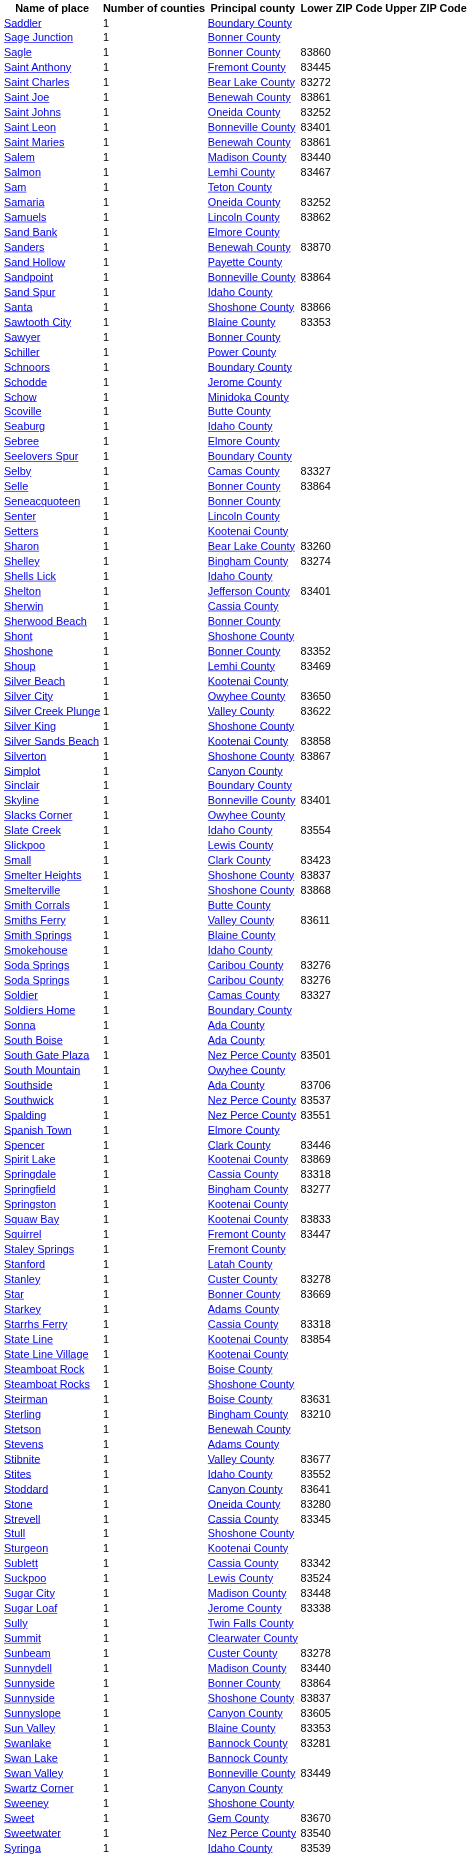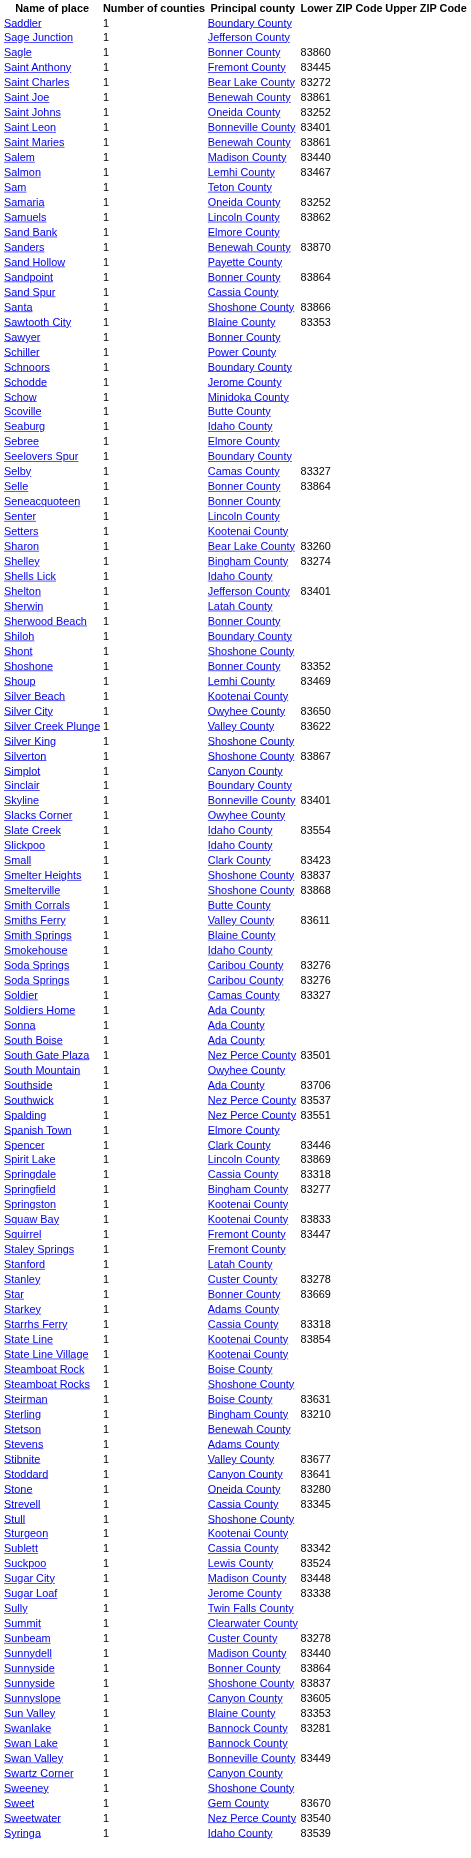 <table>
 <tr>
 <th>Name of place</th>
 <th>Number of counties</th>
 <th>Principal county</th>
 <th>Lower ZIP Code</th>
 <th>Upper ZIP Code</th>
 </tr>
 <tr --->
 <td><a href='#'>Saddler</a></td>
 <td>1</td>
 <td><a href='#'>Boundary County</a></td>
 <td> </td>
 <td> </td>
 </tr>
 <tr --->
 <td><a href='#'>Sage Junction</a></td>
 <td>1</td>
-<td><a href='#'>Bonner County</a></td>
+<td><a href='#'>Jefferson County</a></td>
 <td> </td>
 <td> </td>
 </tr>
 <tr --->
 <td><a href='#'>Sagle</a></td>
 <td>1</td>
 <td><a href='#'>Bonner County</a></td>
 <td>83860</td>
 <td> </td>
 </tr>
 <tr --->
 <td><a href='#'>Saint Anthony</a></td>
 <td>1</td>
 <td><a href='#'>Fremont County</a></td>
 <td>83445</td>
 <td> </td>
 </tr>
 <tr --->
 <td><a href='#'>Saint Charles</a></td>
 <td>1</td>
 <td><a href='#'>Bear Lake County</a></td>
 <td>83272</td>
 <td> </td>
 </tr>
 <tr --->
 <td><a href='#'>Saint Joe</a></td>
 <td>1</td>
 <td><a href='#'>Benewah County</a></td>
 <td>83861</td>
 <td> </td>
 </tr>
 <tr --->
 <td><a href='#'>Saint Johns</a></td>
 <td>1</td>
 <td><a href='#'>Oneida County</a></td>
 <td>83252</td>
 <td> </td>
 </tr>
 <tr --->
 <td><a href='#'>Saint Leon</a></td>
 <td>1</td>
 <td><a href='#'>Bonneville County</a></td>
 <td>83401</td>
 <td> </td>
 </tr>
 <tr --->
 <td><a href='#'>Saint Maries</a></td>
 <td>1</td>
 <td><a href='#'>Benewah County</a></td>
 <td>83861</td>
 <td> </td>
 </tr>
 <tr --->
 <td><a href='#'>Salem</a></td>
 <td>1</td>
 <td><a href='#'>Madison County</a></td>
 <td>83440</td>
 <td> </td>
 </tr>
 <tr --->
 <td><a href='#'>Salmon</a></td>
 <td>1</td>
 <td><a href='#'>Lemhi County</a></td>
 <td>83467</td>
 <td> </td>
 </tr>
 <tr --->
 <td><a href='#'>Sam</a></td>
 <td>1</td>
 <td><a href='#'>Teton County</a></td>
 <td> </td>
 <td> </td>
 </tr>
 <tr --->
 <td><a href='#'>Samaria</a></td>
 <td>1</td>
 <td><a href='#'>Oneida County</a></td>
 <td>83252</td>
 <td> </td>
 </tr>
 <tr --->
 <td><a href='#'>Samuels</a></td>
 <td>1</td>
 <td><a href='#'>Lincoln County</a></td>
 <td>83862</td>
 <td> </td>
 </tr>
 <tr --->
 <td><a href='#'>Sand Bank</a></td>
 <td>1</td>
 <td><a href='#'>Elmore County</a></td>
 <td> </td>
 <td> </td>
 </tr>
 <tr --->
 <td><a href='#'>Sanders</a></td>
 <td>1</td>
 <td><a href='#'>Benewah County</a></td>
 <td>83870</td>
 <td> </td>
 </tr>
 <tr --->
 <td><a href='#'>Sand Hollow</a></td>
 <td>1</td>
 <td><a href='#'>Payette County</a></td>
 <td> </td>
 <td> </td>
 </tr>
 <tr --->
 <td><a href='#'>Sandpoint</a></td>
 <td>1</td>
-<td><a href='#'>Bonneville County</a></td>
+<td><a href='#'>Bonner County</a></td>
 <td>83864</td>
 <td> </td>
 </tr>
 <tr --->
 <td><a href='#'>Sand Spur</a></td>
 <td>1</td>
-<td><a href='#'>Idaho County</a></td>
+<td><a href='#'>Cassia County</a></td>
 <td> </td>
 <td> </td>
 </tr>
 <tr --->
 <td><a href='#'>Santa</a></td>
 <td>1</td>
 <td><a href='#'>Shoshone County</a></td>
 <td>83866</td>
 <td> </td>
 </tr>
 <tr --->
 <td><a href='#'>Sawtooth City</a></td>
 <td>1</td>
 <td><a href='#'>Blaine County</a></td>
 <td>83353</td>
 <td> </td>
 </tr>
 <tr --->
 <td><a href='#'>Sawyer</a></td>
 <td>1</td>
 <td><a href='#'>Bonner County</a></td>
 <td> </td>
 <td> </td>
 </tr>
 <tr --->
 <td><a href='#'>Schiller</a></td>
 <td>1</td>
 <td><a href='#'>Power County</a></td>
 <td> </td>
 <td> </td>
 </tr>
 <tr --->
 <td><a href='#'>Schnoors</a></td>
 <td>1</td>
 <td><a href='#'>Boundary County</a></td>
 <td> </td>
 <td> </td>
 </tr>
 <tr --->
 <td><a href='#'>Schodde</a></td>
 <td>1</td>
 <td><a href='#'>Jerome County</a></td>
 <td> </td>
 <td> </td>
 </tr>
 <tr --->
 <td><a href='#'>Schow</a></td>
 <td>1</td>
 <td><a href='#'>Minidoka County</a></td>
 <td> </td>
 <td> </td>
 </tr>
 <tr --->
 <td><a href='#'>Scoville</a></td>
 <td>1</td>
 <td><a href='#'>Butte County</a></td>
 <td> </td>
 <td> </td>
 </tr>
 <tr --->
 <td><a href='#'>Seaburg</a></td>
 <td>1</td>
 <td><a href='#'>Idaho County</a></td>
 <td> </td>
 <td> </td>
 </tr>
 <tr --->
 <td><a href='#'>Sebree</a></td>
 <td>1</td>
 <td><a href='#'>Elmore County</a></td>
 <td> </td>
 <td> </td>
 </tr>
 <tr --->
 <td><a href='#'>Seelovers Spur</a></td>
 <td>1</td>
 <td><a href='#'>Boundary County</a></td>
 <td> </td>
 <td> </td>
 </tr>
 <tr --->
 <td><a href='#'>Selby</a></td>
 <td>1</td>
 <td><a href='#'>Camas County</a></td>
 <td>83327</td>
 <td> </td>
 </tr>
 <tr --->
 <td><a href='#'>Selle</a></td>
 <td>1</td>
 <td><a href='#'>Bonner County</a></td>
 <td>83864</td>
 <td> </td>
 </tr>
 <tr --->
 <td><a href='#'>Seneacquoteen</a></td>
 <td>1</td>
 <td><a href='#'>Bonner County</a></td>
 <td> </td>
 <td> </td>
 </tr>
 <tr --->
 <td><a href='#'>Senter</a></td>
 <td>1</td>
 <td><a href='#'>Lincoln County</a></td>
 <td> </td>
 <td> </td>
 </tr>
 <tr --->
 <td><a href='#'>Setters</a></td>
 <td>1</td>
 <td><a href='#'>Kootenai County</a></td>
 <td> </td>
 <td> </td>
 </tr>
 <tr --->
 <td><a href='#'>Sharon</a></td>
 <td>1</td>
 <td><a href='#'>Bear Lake County</a></td>
 <td>83260</td>
 <td> </td>
 </tr>
 <tr --->
 <td><a href='#'>Shelley</a></td>
 <td>1</td>
 <td><a href='#'>Bingham County</a></td>
 <td>83274</td>
 <td> </td>
 </tr>
 <tr --->
 <td><a href='#'>Shells Lick</a></td>
 <td>1</td>
 <td><a href='#'>Idaho County</a></td>
 <td> </td>
 <td> </td>
 </tr>
 <tr --->
 <td><a href='#'>Shelton</a></td>
 <td>1</td>
 <td><a href='#'>Jefferson County</a></td>
 <td>83401</td>
 <td> </td>
 </tr>
 <tr --->
 <td><a href='#'>Sherwin</a></td>
 <td>1</td>
-<td><a href='#'>Cassia County</a></td>
+<td><a href='#'>Latah County</a></td>
 <td> </td>
 <td> </td>
 </tr>
 <tr --->
 <td><a href='#'>Sherwood Beach</a></td>
 <td>1</td>
 <td><a href='#'>Bonner County</a></td>
+<td> </td>
+<td> </td>
+</tr>
+<tr --->
+<td><a href='#'>Shiloh</a></td>
+<td>1</td>
+<td><a href='#'>Boundary County</a></td>
 <td> </td>
 <td> </td>
 </tr>
 <tr --->
 <td><a href='#'>Shont</a></td>
 <td>1</td>
 <td><a href='#'>Shoshone County</a></td>
 <td> </td>
 <td> </td>
 </tr>
 <tr --->
 <td><a href='#'>Shoshone</a></td>
 <td>1</td>
 <td><a href='#'>Bonner County</a></td>
 <td>83352</td>
 <td> </td>
 </tr>
 <tr --->
 <td><a href='#'>Shoup</a></td>
 <td>1</td>
 <td><a href='#'>Lemhi County</a></td>
 <td>83469</td>
 <td> </td>
 </tr>
 <tr --->
 <td><a href='#'>Silver Beach</a></td>
 <td>1</td>
 <td><a href='#'>Kootenai County</a></td>
 <td> </td>
 <td> </td>
 </tr>
 <tr --->
 <td><a href='#'>Silver City</a></td>
 <td>1</td>
 <td><a href='#'>Owyhee County</a></td>
 <td>83650</td>
 <td> </td>
 </tr>
 <tr --->
 <td><a href='#'>Silver Creek Plunge</a></td>
 <td>1</td>
 <td><a href='#'>Valley County</a></td>
 <td>83622</td>
 <td> </td>
 </tr>
 <tr --->
 <td><a href='#'>Silver King</a></td>
 <td>1</td>
 <td><a href='#'>Shoshone County</a></td>
 <td> </td>
 <td> </td>
 </tr>
 <tr --->
-<td><a href='#'>Silver Sands Beach</a></td>
-<td>1</td>
-<td><a href='#'>Kootenai County</a></td>
-<td>83858</td>
-<td> </td>
-</tr>
-<tr --->
 <td><a href='#'>Silverton</a></td>
 <td>1</td>
 <td><a href='#'>Shoshone County</a></td>
 <td>83867</td>
 <td> </td>
 </tr>
 <tr --->
 <td><a href='#'>Simplot</a></td>
 <td>1</td>
 <td><a href='#'>Canyon County</a></td>
 <td> </td>
 <td> </td>
 </tr>
 <tr --->
 <td><a href='#'>Sinclair</a></td>
 <td>1</td>
 <td><a href='#'>Boundary County</a></td>
 <td> </td>
 <td> </td>
 </tr>
 <tr --->
 <td><a href='#'>Skyline</a></td>
 <td>1</td>
 <td><a href='#'>Bonneville County</a></td>
 <td>83401</td>
 <td> </td>
 </tr>
 <tr --->
 <td><a href='#'>Slacks Corner</a></td>
 <td>1</td>
 <td><a href='#'>Owyhee County</a></td>
 <td> </td>
 <td> </td>
 </tr>
 <tr --->
 <td><a href='#'>Slate Creek</a></td>
 <td>1</td>
 <td><a href='#'>Idaho County</a></td>
 <td>83554</td>
 <td> </td>
 </tr>
 <tr --->
 <td><a href='#'>Slickpoo</a></td>
 <td>1</td>
-<td><a href='#'>Lewis County</a></td>
+<td><a href='#'>Idaho County</a></td>
 <td> </td>
 <td> </td>
 </tr>
 <tr --->
 <td><a href='#'>Small</a></td>
 <td>1</td>
 <td><a href='#'>Clark County</a></td>
 <td>83423</td>
 <td> </td>
 </tr>
 <tr --->
 <td><a href='#'>Smelter Heights</a></td>
 <td>1</td>
 <td><a href='#'>Shoshone County</a></td>
 <td>83837</td>
 <td> </td>
 </tr>
 <tr --->
 <td><a href='#'>Smelterville</a></td>
 <td>1</td>
 <td><a href='#'>Shoshone County</a></td>
 <td>83868</td>
 <td> </td>
 </tr>
 <tr --->
 <td><a href='#'>Smith Corrals</a></td>
 <td>1</td>
 <td><a href='#'>Butte County</a></td>
 <td> </td>
 <td> </td>
 </tr>
 <tr --->
 <td><a href='#'>Smiths Ferry</a></td>
 <td>1</td>
 <td><a href='#'>Valley County</a></td>
 <td>83611</td>
 <td> </td>
 </tr>
 <tr --->
 <td><a href='#'>Smith Springs</a></td>
 <td>1</td>
 <td><a href='#'>Blaine County</a></td>
 <td> </td>
 <td> </td>
 </tr>
 <tr --->
 <td><a href='#'>Smokehouse</a></td>
 <td>1</td>
 <td><a href='#'>Idaho County</a></td>
 <td> </td>
 <td> </td>
 </tr>
 <tr --->
 <td><a href='#'>Soda Springs</a></td>
 <td>1</td>
 <td><a href='#'>Caribou County</a></td>
 <td>83276</td>
 <td> </td>
 </tr>
 <tr --->
 <td><a href='#'>Soda Springs</a></td>
 <td>1</td>
 <td><a href='#'>Caribou County</a></td>
 <td>83276</td>
 <td> </td>
 </tr>
 <tr --->
 <td><a href='#'>Soldier</a></td>
 <td>1</td>
 <td><a href='#'>Camas County</a></td>
 <td>83327</td>
 <td> </td>
 </tr>
 <tr --->
 <td><a href='#'>Soldiers Home</a></td>
 <td>1</td>
-<td><a href='#'>Boundary County</a></td>
+<td><a href='#'>Ada County</a></td>
 <td> </td>
 <td> </td>
 </tr>
 <tr --->
 <td><a href='#'>Sonna</a></td>
 <td>1</td>
 <td><a href='#'>Ada County</a></td>
 <td> </td>
 <td> </td>
 </tr>
 <tr --->
 <td><a href='#'>South Boise</a></td>
 <td>1</td>
 <td><a href='#'>Ada County</a></td>
 <td> </td>
 <td> </td>
 </tr>
 <tr --->
 <td><a href='#'>South Gate Plaza</a></td>
 <td>1</td>
 <td><a href='#'>Nez Perce County</a></td>
 <td>83501</td>
 <td> </td>
 </tr>
 <tr --->
 <td><a href='#'>South Mountain</a></td>
 <td>1</td>
 <td><a href='#'>Owyhee County</a></td>
 <td> </td>
 <td> </td>
 </tr>
 <tr --->
 <td><a href='#'>Southside</a></td>
 <td>1</td>
 <td><a href='#'>Ada County</a></td>
 <td>83706</td>
 <td> </td>
 </tr>
 <tr --->
 <td><a href='#'>Southwick</a></td>
 <td>1</td>
 <td><a href='#'>Nez Perce County</a></td>
 <td>83537</td>
 <td> </td>
 </tr>
 <tr --->
 <td><a href='#'>Spalding</a></td>
 <td>1</td>
 <td><a href='#'>Nez Perce County</a></td>
 <td>83551</td>
 <td> </td>
 </tr>
 <tr --->
 <td><a href='#'>Spanish Town</a></td>
 <td>1</td>
 <td><a href='#'>Elmore County</a></td>
 <td> </td>
 <td> </td>
 </tr>
 <tr --->
 <td><a href='#'>Spencer</a></td>
 <td>1</td>
 <td><a href='#'>Clark County</a></td>
 <td>83446</td>
 <td> </td>
 </tr>
 <tr --->
 <td><a href='#'>Spirit Lake</a></td>
 <td>1</td>
-<td><a href='#'>Kootenai County</a></td>
+<td><a href='#'>Lincoln County</a></td>
 <td>83869</td>
 <td> </td>
 </tr>
 <tr --->
 <td><a href='#'>Springdale</a></td>
 <td>1</td>
 <td><a href='#'>Cassia County</a></td>
 <td>83318</td>
 <td> </td>
 </tr>
 <tr --->
 <td><a href='#'>Springfield</a></td>
 <td>1</td>
 <td><a href='#'>Bingham County</a></td>
 <td>83277</td>
 <td> </td>
 </tr>
 <tr --->
 <td><a href='#'>Springston</a></td>
 <td>1</td>
 <td><a href='#'>Kootenai County</a></td>
 <td> </td>
 <td> </td>
 </tr>
 <tr --->
 <td><a href='#'>Squaw Bay</a></td>
 <td>1</td>
 <td><a href='#'>Kootenai County</a></td>
 <td>83833</td>
 <td> </td>
 </tr>
 <tr --->
 <td><a href='#'>Squirrel</a></td>
 <td>1</td>
 <td><a href='#'>Fremont County</a></td>
 <td>83447</td>
 <td> </td>
 </tr>
 <tr --->
 <td><a href='#'>Staley Springs</a></td>
 <td>1</td>
 <td><a href='#'>Fremont County</a></td>
 <td> </td>
 <td> </td>
 </tr>
 <tr --->
 <td><a href='#'>Stanford</a></td>
 <td>1</td>
 <td><a href='#'>Latah County</a></td>
 <td> </td>
 <td> </td>
 </tr>
 <tr --->
 <td><a href='#'>Stanley</a></td>
 <td>1</td>
 <td><a href='#'>Custer County</a></td>
 <td>83278</td>
 <td> </td>
 </tr>
 <tr --->
 <td><a href='#'>Star</a></td>
 <td>1</td>
 <td><a href='#'>Bonner County</a></td>
 <td>83669</td>
 <td> </td>
 </tr>
 <tr --->
 <td><a href='#'>Starkey</a></td>
 <td>1</td>
 <td><a href='#'>Adams County</a></td>
 <td> </td>
 <td> </td>
 </tr>
 <tr --->
 <td><a href='#'>Starrhs Ferry</a></td>
 <td>1</td>
 <td><a href='#'>Cassia County</a></td>
 <td>83318</td>
 <td> </td>
 </tr>
 <tr --->
 <td><a href='#'>State Line</a></td>
 <td>1</td>
 <td><a href='#'>Kootenai County</a></td>
 <td>83854</td>
 <td> </td>
 </tr>
 <tr --->
 <td><a href='#'>State Line Village</a></td>
 <td>1</td>
 <td><a href='#'>Kootenai County</a></td>
 <td> </td>
 <td> </td>
 </tr>
 <tr --->
 <td><a href='#'>Steamboat Rock</a></td>
 <td>1</td>
 <td><a href='#'>Boise County</a></td>
 <td> </td>
 <td> </td>
 </tr>
 <tr --->
 <td><a href='#'>Steamboat Rocks</a></td>
 <td>1</td>
 <td><a href='#'>Shoshone County</a></td>
 <td> </td>
 <td> </td>
 </tr>
 <tr --->
 <td><a href='#'>Steirman</a></td>
 <td>1</td>
 <td><a href='#'>Boise County</a></td>
 <td>83631</td>
 <td> </td>
 </tr>
 <tr --->
 <td><a href='#'>Sterling</a></td>
 <td>1</td>
 <td><a href='#'>Bingham County</a></td>
 <td>83210</td>
 <td> </td>
 </tr>
 <tr --->
 <td><a href='#'>Stetson</a></td>
 <td>1</td>
 <td><a href='#'>Benewah County</a></td>
 <td> </td>
 <td> </td>
 </tr>
 <tr --->
 <td><a href='#'>Stevens</a></td>
 <td>1</td>
 <td><a href='#'>Adams County</a></td>
 <td> </td>
 <td> </td>
 </tr>
 <tr --->
 <td><a href='#'>Stibnite</a></td>
 <td>1</td>
 <td><a href='#'>Valley County</a></td>
 <td>83677</td>
-<td> </td>
-</tr>
-<tr --->
-<td><a href='#'>Stites</a></td>
-<td>1</td>
-<td><a href='#'>Idaho County</a></td>
-<td>83552</td>
 <td> </td>
 </tr>
 <tr --->
 <td><a href='#'>Stoddard</a></td>
 <td>1</td>
 <td><a href='#'>Canyon County</a></td>
 <td>83641</td>
 <td> </td>
 </tr>
 <tr --->
 <td><a href='#'>Stone</a></td>
 <td>1</td>
 <td><a href='#'>Oneida County</a></td>
 <td>83280</td>
 <td> </td>
 </tr>
 <tr --->
 <td><a href='#'>Strevell</a></td>
 <td>1</td>
 <td><a href='#'>Cassia County</a></td>
 <td>83345</td>
 <td> </td>
 </tr>
 <tr --->
 <td><a href='#'>Stull</a></td>
 <td>1</td>
 <td><a href='#'>Shoshone County</a></td>
 <td> </td>
 <td> </td>
 </tr>
 <tr --->
 <td><a href='#'>Sturgeon</a></td>
 <td>1</td>
 <td><a href='#'>Kootenai County</a></td>
 <td> </td>
 <td> </td>
 </tr>
 <tr --->
 <td><a href='#'>Sublett</a></td>
 <td>1</td>
 <td><a href='#'>Cassia County</a></td>
 <td>83342</td>
 <td> </td>
 </tr>
 <tr --->
 <td><a href='#'>Suckpoo</a></td>
 <td>1</td>
 <td><a href='#'>Lewis County</a></td>
 <td>83524</td>
 <td> </td>
 </tr>
 <tr --->
 <td><a href='#'>Sugar City</a></td>
 <td>1</td>
 <td><a href='#'>Madison County</a></td>
 <td>83448</td>
 <td> </td>
 </tr>
 <tr --->
 <td><a href='#'>Sugar Loaf</a></td>
 <td>1</td>
 <td><a href='#'>Jerome County</a></td>
 <td>83338</td>
 <td> </td>
 </tr>
 <tr --->
 <td><a href='#'>Sully</a></td>
 <td>1</td>
 <td><a href='#'>Twin Falls County</a></td>
 <td> </td>
 <td> </td>
 </tr>
 <tr --->
 <td><a href='#'>Summit</a></td>
 <td>1</td>
 <td><a href='#'>Clearwater County</a></td>
 <td> </td>
 <td> </td>
 </tr>
 <tr --->
 <td><a href='#'>Sunbeam</a></td>
 <td>1</td>
 <td><a href='#'>Custer County</a></td>
 <td>83278</td>
 <td> </td>
 </tr>
 <tr --->
 <td><a href='#'>Sunnydell</a></td>
 <td>1</td>
 <td><a href='#'>Madison County</a></td>
 <td>83440</td>
 <td> </td>
 </tr>
 <tr --->
 <td><a href='#'>Sunnyside</a></td>
 <td>1</td>
 <td><a href='#'>Bonner County</a></td>
 <td>83864</td>
 <td> </td>
 </tr>
 <tr --->
 <td><a href='#'>Sunnyside</a></td>
 <td>1</td>
 <td><a href='#'>Shoshone County</a></td>
 <td>83837</td>
 <td> </td>
 </tr>
 <tr --->
 <td><a href='#'>Sunnyslope</a></td>
 <td>1</td>
 <td><a href='#'>Canyon County</a></td>
 <td>83605</td>
 <td> </td>
 </tr>
 <tr --->
 <td><a href='#'>Sun Valley</a></td>
 <td>1</td>
 <td><a href='#'>Blaine County</a></td>
 <td>83353</td>
 <td> </td>
 </tr>
 <tr --->
 <td><a href='#'>Swanlake</a></td>
 <td>1</td>
 <td><a href='#'>Bannock County</a></td>
 <td>83281</td>
 <td> </td>
 </tr>
 <tr --->
 <td><a href='#'>Swan Lake</a></td>
 <td>1</td>
 <td><a href='#'>Bannock County</a></td>
 <td> </td>
 <td> </td>
 </tr>
 <tr --->
 <td><a href='#'>Swan Valley</a></td>
 <td>1</td>
 <td><a href='#'>Bonneville County</a></td>
 <td>83449</td>
 <td> </td>
 </tr>
 <tr --->
 <td><a href='#'>Swartz Corner</a></td>
 <td>1</td>
 <td><a href='#'>Canyon County</a></td>
 <td> </td>
 <td> </td>
 </tr>
 <tr --->
 <td><a href='#'>Sweeney</a></td>
 <td>1</td>
 <td><a href='#'>Shoshone County</a></td>
 <td> </td>
 <td> </td>
 </tr>
 <tr --->
 <td><a href='#'>Sweet</a></td>
 <td>1</td>
 <td><a href='#'>Gem County</a></td>
 <td>83670</td>
 <td> </td>
 </tr>
 <tr --->
 <td><a href='#'>Sweetwater</a></td>
 <td>1</td>
 <td><a href='#'>Nez Perce County</a></td>
 <td>83540</td>
 <td> </td>
 </tr>
 <tr --->
 <td><a href='#'>Syringa</a></td>
 <td>1</td>
 <td><a href='#'>Idaho County</a></td>
 <td>83539</td>
 <td> </td>
 </tr>
 <tr --->
 </tr>
 </table>
